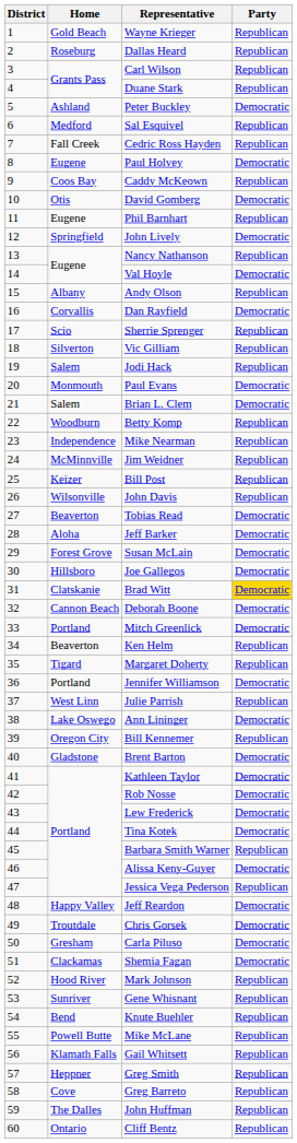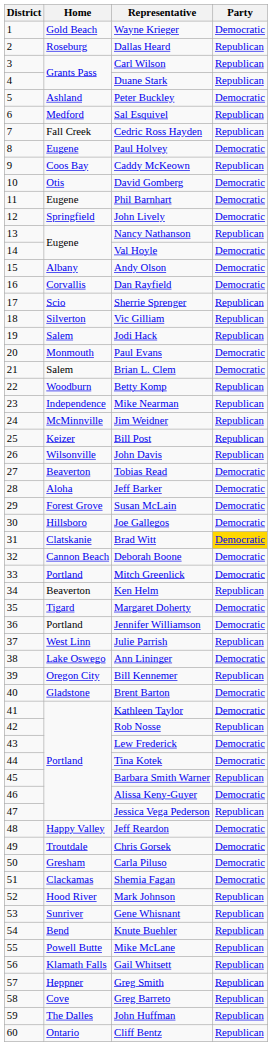 <table class="wikitable">
 <tr>
 <th>District</th>
 <th>Home</th>
 <th>Representative</th>
 <th>Party</th>
 </tr>
 <tr }>
 <td>1</td>
 <td><a href='#'>Gold Beach</a></td>
 <td><a href='#'>Wayne Krieger</a></td>
-<td><a href='#'>Republican</a></td>
+<td><a href='#'>Democratic</a></td>
 </tr>
 <tr>
 <td>2</td>
 <td><a href='#'>Roseburg</a></td>
 <td><a href='#'>Dallas Heard</a></td>
 <td><a href='#'>Republican</a></td>
 </tr>
 <tr>
 <td>3</td>
 <td rowspan="2"><a href='#'>Grants Pass</a></td>
 <td><a href='#'>Carl Wilson</a></td>
 <td><a href='#'>Republican</a></td>
 </tr>
 <tr>
 <td>4</td>
 <td><a href='#'>Duane Stark</a></td>
 <td><a href='#'>Republican</a></td>
 </tr>
 <tr>
 <td>5</td>
 <td><a href='#'>Ashland</a></td>
 <td><a href='#'>Peter Buckley</a></td>
 <td><a href='#'>Democratic</a></td>
 </tr>
 <tr>
 <td>6</td>
 <td><a href='#'>Medford</a></td>
 <td><a href='#'>Sal Esquivel</a></td>
 <td><a href='#'>Republican</a></td>
 </tr>
 <tr>
 <td>7</td>
 <td>Fall Creek</td>
 <td><a href='#'>Cedric Ross Hayden</a></td>
 <td><a href='#'>Republican</a></td>
 </tr>
 <tr>
 <td>8</td>
 <td><a href='#'>Eugene</a></td>
 <td><a href='#'>Paul Holvey</a></td>
 <td><a href='#'>Democratic</a></td>
 </tr>
 <tr>
 <td>9</td>
 <td><a href='#'>Coos Bay</a></td>
 <td><a href='#'>Caddy McKeown</a></td>
 <td><a href='#'>Republican</a></td>
 </tr>
 <tr>
 <td>10</td>
 <td><a href='#'>Otis</a></td>
 <td><a href='#'>David Gomberg</a></td>
 <td><a href='#'>Democratic</a></td>
 </tr>
 <tr>
 <td>11</td>
 <td>Eugene</td>
 <td><a href='#'>Phil Barnhart</a></td>
-<td><a href='#'>Republican</a></td>
+<td><a href='#'>Democratic</a></td>
 </tr>
 <tr>
 <td>12</td>
 <td><a href='#'>Springfield</a></td>
 <td><a href='#'>John Lively</a></td>
 <td><a href='#'>Democratic</a></td>
 </tr>
 <tr>
 <td>13</td>
 <td rowspan="2">Eugene</td>
 <td><a href='#'>Nancy Nathanson</a></td>
 <td><a href='#'>Republican</a></td>
 </tr>
 <tr>
 <td>14</td>
 <td><a href='#'>Val Hoyle</a></td>
 <td><a href='#'>Democratic</a></td>
 </tr>
 <tr>
 <td>15</td>
 <td><a href='#'>Albany</a></td>
 <td><a href='#'>Andy Olson</a></td>
-<td><a href='#'>Republican</a></td>
+<td><a href='#'>Democratic</a></td>
 </tr>
 <tr>
 <td>16</td>
 <td><a href='#'>Corvallis</a></td>
 <td><a href='#'>Dan Rayfield</a></td>
 <td><a href='#'>Democratic</a></td>
 </tr>
 <tr>
 <td>17</td>
 <td><a href='#'>Scio</a></td>
 <td><a href='#'>Sherrie Sprenger</a></td>
 <td><a href='#'>Republican</a></td>
 </tr>
 <tr>
 <td>18</td>
 <td><a href='#'>Silverton</a></td>
 <td><a href='#'>Vic Gilliam</a></td>
 <td><a href='#'>Republican</a></td>
 </tr>
 <tr>
 <td>19</td>
 <td><a href='#'>Salem</a></td>
 <td><a href='#'>Jodi Hack</a></td>
 <td><a href='#'>Republican</a></td>
 </tr>
 <tr>
 <td>20</td>
 <td><a href='#'>Monmouth</a></td>
 <td><a href='#'>Paul Evans</a></td>
 <td><a href='#'>Democratic</a></td>
 </tr>
 <tr>
 <td>21</td>
 <td>Salem</td>
 <td><a href='#'>Brian L. Clem</a></td>
 <td><a href='#'>Democratic</a></td>
 </tr>
 <tr>
 <td>22</td>
 <td><a href='#'>Woodburn</a></td>
 <td><a href='#'>Betty Komp</a></td>
 <td><a href='#'>Republican</a></td>
 </tr>
 <tr>
 <td>23</td>
 <td><a href='#'>Independence</a></td>
 <td><a href='#'>Mike Nearman</a></td>
 <td><a href='#'>Republican</a></td>
 </tr>
 <tr>
 <td>24</td>
 <td><a href='#'>McMinnville</a></td>
 <td><a href='#'>Jim Weidner</a></td>
 <td><a href='#'>Republican</a></td>
 </tr>
 <tr>
 <td>25</td>
 <td><a href='#'>Keizer</a></td>
 <td><a href='#'>Bill Post</a></td>
 <td><a href='#'>Republican</a></td>
 </tr>
 <tr>
 <td>26</td>
 <td><a href='#'>Wilsonville</a></td>
 <td><a href='#'>John Davis</a></td>
 <td><a href='#'>Republican</a></td>
 </tr>
 <tr>
 <td>27</td>
 <td><a href='#'>Beaverton</a></td>
 <td><a href='#'>Tobias Read</a></td>
 <td><a href='#'>Democratic</a></td>
 </tr>
 <tr>
 <td>28</td>
 <td><a href='#'>Aloha</a></td>
 <td><a href='#'>Jeff Barker</a></td>
 <td><a href='#'>Democratic</a></td>
 </tr>
 <tr>
 <td>29</td>
 <td><a href='#'>Forest Grove</a></td>
 <td><a href='#'>Susan McLain</a></td>
 <td><a href='#'>Democratic</a></td>
 </tr>
 <tr>
 <td>30</td>
 <td><a href='#'>Hillsboro</a></td>
 <td><a href='#'>Joe Gallegos</a></td>
 <td><a href='#'>Democratic</a></td>
 </tr>
 <tr>
 <td>31</td>
 <td><a href='#'>Clatskanie</a></td>
 <td><a href='#'>Brad Witt</a></td>
 <td style="background: gold;"><a href='#'>Democratic</a></td>
 </tr>
 <tr>
 <td>32</td>
 <td><a href='#'>Cannon Beach</a></td>
 <td><a href='#'>Deborah Boone</a></td>
 <td><a href='#'>Democratic</a></td>
 </tr>
 <tr>
 <td>33</td>
 <td><a href='#'>Portland</a></td>
 <td><a href='#'>Mitch Greenlick</a></td>
 <td><a href='#'>Democratic</a></td>
 </tr>
 <tr>
 <td>34</td>
 <td>Beaverton</td>
 <td><a href='#'>Ken Helm</a></td>
 <td><a href='#'>Republican</a></td>
 </tr>
 <tr>
 <td>35</td>
 <td><a href='#'>Tigard</a></td>
 <td><a href='#'>Margaret Doherty</a></td>
-<td><a href='#'>Republican</a></td>
+<td><a href='#'>Democratic</a></td>
 </tr>
 <tr>
 <td>36</td>
 <td>Portland</td>
 <td><a href='#'>Jennifer Williamson</a></td>
 <td><a href='#'>Democratic</a></td>
 </tr>
 <tr>
 <td>37</td>
 <td><a href='#'>West Linn</a></td>
 <td><a href='#'>Julie Parrish</a></td>
 <td><a href='#'>Republican</a></td>
 </tr>
 <tr>
 <td>38</td>
 <td><a href='#'>Lake Oswego</a></td>
 <td><a href='#'>Ann Lininger</a></td>
 <td><a href='#'>Democratic</a></td>
 </tr>
 <tr>
 <td>39</td>
 <td><a href='#'>Oregon City</a></td>
 <td><a href='#'>Bill Kennemer</a></td>
 <td><a href='#'>Republican</a></td>
 </tr>
 <tr>
 <td>40</td>
 <td><a href='#'>Gladstone</a></td>
 <td><a href='#'>Brent Barton</a></td>
 <td><a href='#'>Democratic</a></td>
 </tr>
 <tr>
 <td>41</td>
 <td rowspan="7"><a href='#'>Portland</a></td>
 <td><a href='#'>Kathleen Taylor</a></td>
 <td><a href='#'>Democratic</a></td>
 </tr>
 <tr>
 <td>42</td>
 <td><a href='#'>Rob Nosse</a></td>
-<td><a href='#'>Democratic</a></td>
+<td><a href='#'>Republican</a></td>
 </tr>
 <tr>
 <td>43</td>
 <td><a href='#'>Lew Frederick</a></td>
 <td><a href='#'>Democratic</a></td>
 </tr>
 <tr>
 <td>44</td>
 <td><a href='#'>Tina Kotek</a></td>
 <td><a href='#'>Democratic</a></td>
 </tr>
 <tr>
 <td>45</td>
 <td><a href='#'>Barbara Smith Warner</a></td>
 <td><a href='#'>Republican</a></td>
 </tr>
 <tr>
 <td>46</td>
 <td><a href='#'>Alissa Keny-Guyer</a></td>
 <td><a href='#'>Democratic</a></td>
 </tr>
 <tr>
 <td>47</td>
 <td><a href='#'>Jessica Vega Pederson</a></td>
 <td><a href='#'>Republican</a></td>
 </tr>
 <tr>
 <td>48</td>
 <td><a href='#'>Happy Valley</a></td>
 <td><a href='#'>Jeff Reardon</a></td>
 <td><a href='#'>Democratic</a></td>
 </tr>
 <tr>
 <td>49</td>
 <td><a href='#'>Troutdale</a></td>
 <td><a href='#'>Chris Gorsek</a></td>
 <td><a href='#'>Democratic</a></td>
 </tr>
 <tr>
 <td>50</td>
 <td><a href='#'>Gresham</a></td>
 <td><a href='#'>Carla Piluso</a></td>
 <td><a href='#'>Democratic</a></td>
 </tr>
 <tr>
 <td>51</td>
 <td><a href='#'>Clackamas</a></td>
 <td><a href='#'>Shemia Fagan</a></td>
 <td><a href='#'>Democratic</a></td>
 </tr>
 <tr>
 <td>52</td>
 <td><a href='#'>Hood River</a></td>
 <td><a href='#'>Mark Johnson</a></td>
 <td><a href='#'>Republican</a></td>
 </tr>
 <tr>
 <td>53</td>
 <td><a href='#'>Sunriver</a></td>
 <td><a href='#'>Gene Whisnant</a></td>
 <td><a href='#'>Republican</a></td>
 </tr>
 <tr>
 <td>54</td>
 <td><a href='#'>Bend</a></td>
 <td><a href='#'>Knute Buehler</a></td>
 <td><a href='#'>Republican</a></td>
 </tr>
 <tr>
 <td>55</td>
 <td><a href='#'>Powell Butte</a></td>
 <td><a href='#'>Mike McLane</a></td>
 <td><a href='#'>Republican</a></td>
 </tr>
 <tr>
 <td>56</td>
 <td><a href='#'>Klamath Falls</a></td>
 <td><a href='#'>Gail Whitsett</a></td>
 <td><a href='#'>Republican</a></td>
 </tr>
 <tr>
 <td>57</td>
 <td><a href='#'>Heppner</a></td>
 <td><a href='#'>Greg Smith</a></td>
 <td><a href='#'>Republican</a></td>
 </tr>
 <tr>
 <td>58</td>
 <td><a href='#'>Cove</a></td>
 <td><a href='#'>Greg Barreto</a></td>
 <td><a href='#'>Republican</a></td>
 </tr>
 <tr>
 <td>59</td>
 <td><a href='#'>The Dalles</a></td>
 <td><a href='#'>John Huffman</a></td>
 <td><a href='#'>Republican</a></td>
 </tr>
 <tr>
 <td>60</td>
 <td><a href='#'>Ontario</a></td>
 <td><a href='#'>Cliff Bentz</a></td>
 <td><a href='#'>Republican</a></td>
 </tr>
 </table>
